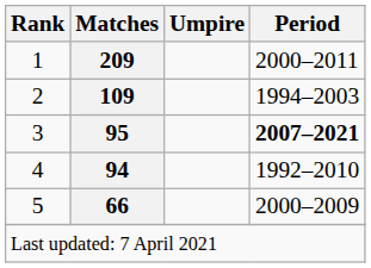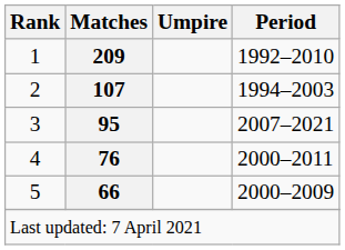 <table class="wikitable plainrowheaders sortable">
 <tr>
 <th scope=col>Rank</th>
 <th scope=col>Matches</th>
 <th scope=col>Umpire</th>
 <th scope=col>Period</th>
 </tr>
 <tr>
 <td align=center>1</td>
 <th scope=row style=text-align:center;>209</th>
 <td></td>
-<td>2000–2011</td>
+<td>1992–2010</td>
 </tr>
 <tr>
 <td align=center>2</td>
-<th scope=row style=text-align:center;>109</th>
+<th scope=row style=text-align:center;>107</th>
 <td></td>
 <td>1994–2003</td>
 </tr>
 <tr>
 <td align=center>3</td>
 <th scope=row style=text-align:center;>95</th>
 <td></td>
-<td><strong>2007–2021</strong></td>
+<td>2007–2021</td>
 </tr>
 <tr>
 <td align=center>4</td>
-<th scope=row style=text-align:center;>94</th>
+<th scope=row style=text-align:center;>76</th>
 <td></td>
-<td>1992–2010</td>
+<td>2000–2011</td>
 </tr>
 <tr>
 <td align=center>5</td>
 <th scope=row style=text-align:center;>66</th>
 <td></td>
 <td>2000–2009</td>
 </tr>
 <tr>
 </tr>
 <tr class=sortbottom>
 <td colspan=4><small>Last updated: 7 April 2021</small></td>
 </tr>
 </table>
